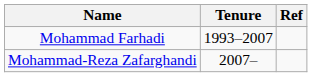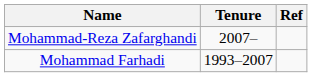 <table class="wikitable" style="text-align:center; font-size:100%; line-height:16px;">
 <tr>
 <th>Name</th>
 <th>Tenure</th>
 <th>Ref</th>
 </tr>
 <tr>
+<td><a href='#'>Mohammad-Reza Zafarghandi</a></td>
+<td>2007–</td>
+<td></td>
+</tr>
+<tr>
 <td><a href='#'>Mohammad Farhadi</a></td>
 <td>1993–2007</td>
 <td></td>
 </tr>
-<tr>
-<td><a href='#'>Mohammad-Reza Zafarghandi</a></td>
-<td>2007–</td>
-<td></td>
-</tr>
 </table>
